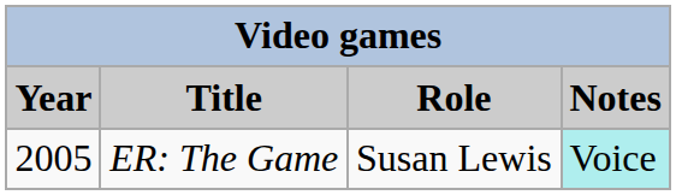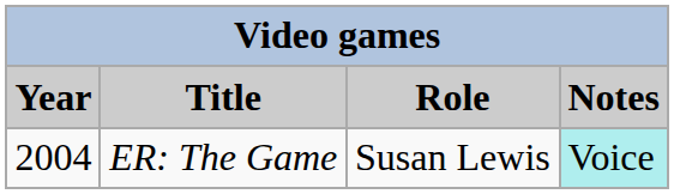 <table class="wikitable">
 <tr>
 <th colspan=4 style="background:#B0C4DE;">Video games</th>
 </tr>
 <tr>
 <th style="background: #CCCCCC;">Year</th>
 <th style="background: #CCCCCC;">Title</th>
 <th style="background: #CCCCCC;">Role</th>
 <th style="background: #CCCCCC;">Notes</th>
 </tr>
 <tr>
-<td>2005</td>
+<td>2004</td>
 <td><em>ER: The Game</em></td>
 <td>Susan Lewis</td>
 <td style="background: paleturquoise;">Voice</td>
 </tr>
 </table>
